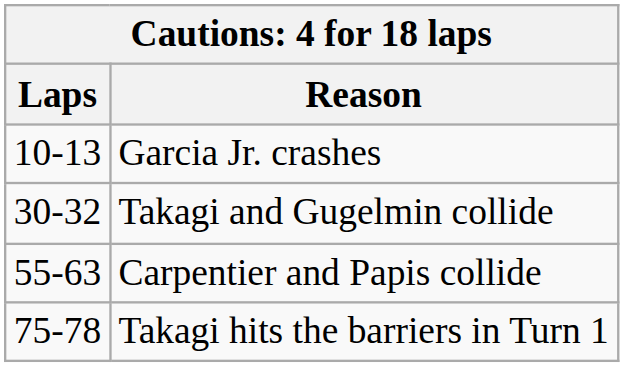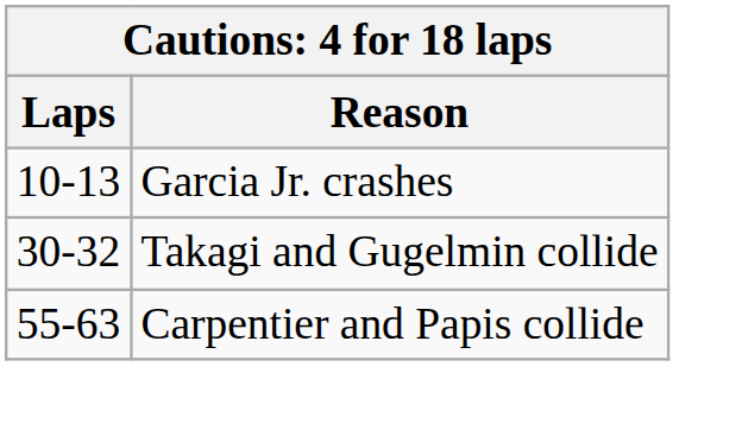 <table class="wikitable">
 <tr>
 <th colspan=2>Cautions: 4 for 18 laps</th>
 </tr>
 <tr>
 <th>Laps</th>
 <th>Reason</th>
 </tr>
 <tr>
 <td>10-13</td>
 <td>Garcia Jr. crashes</td>
 </tr>
 <tr>
 <td>30-32</td>
 <td>Takagi and Gugelmin collide</td>
 </tr>
 <tr>
 <td>55-63</td>
 <td>Carpentier and Papis collide</td>
 </tr>
-<tr>
-<td>75-78</td>
-<td>Takagi hits the barriers in Turn 1</td>
-</tr>
 </table>
